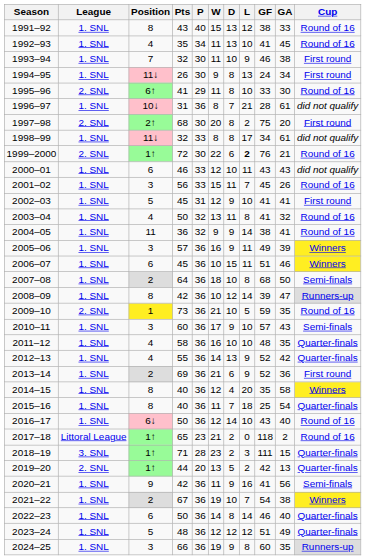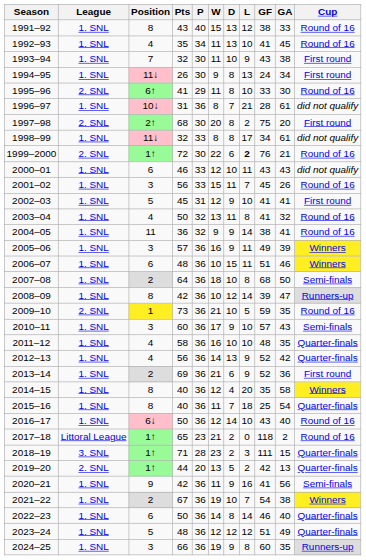 <table class="wikitable sortable" style="text-align: center;">
 <tr>
 <th>Season</th>
 <th>League</th>
 <th>Position</th>
 <th>Pts</th>
 <th>P</th>
 <th>W</th>
 <th>D</th>
 <th>L</th>
 <th>GF</th>
 <th>GA</th>
 <th><a href='#'>Cup</a></th>
 </tr>
 <tr>
 <td>1991–92</td>
 <td><a href='#'>1. SNL</a></td>
 <td>8</td>
 <td>43</td>
 <td>40</td>
 <td>15</td>
 <td>13</td>
 <td>12</td>
 <td>38</td>
 <td>33</td>
 <td><a href='#'>Round of 16</a></td>
 </tr>
 <tr>
 <td>1992–93</td>
 <td><a href='#'>1. SNL</a></td>
 <td>4</td>
 <td>35</td>
 <td>34</td>
 <td>11</td>
 <td>13</td>
 <td>10</td>
 <td>41</td>
 <td>45</td>
 <td><a href='#'>Round of 16</a></td>
 </tr>
 <tr>
 <td>1993–94</td>
 <td><a href='#'>1. SNL</a></td>
 <td>7</td>
 <td>32</td>
 <td>30</td>
 <td>11</td>
 <td>10</td>
 <td>9</td>
-<td>46</td>
+<td>43</td>
 <td>38</td>
 <td><a href='#'>First round</a></td>
 </tr>
 <tr>
 <td>1994–95</td>
 <td><a href='#'>1. SNL</a></td>
 <td bgcolor=pink>11↓</td>
 <td>26</td>
 <td>30</td>
 <td>9</td>
 <td>8</td>
 <td>13</td>
 <td>24</td>
 <td>34</td>
 <td><a href='#'>First round</a></td>
 </tr>
 <tr>
 <td>1995–96</td>
 <td><a href='#'>2. SNL</a></td>
 <td bgcolor=palegreen>6↑</td>
 <td>41</td>
 <td>29</td>
 <td>11</td>
 <td>8</td>
 <td>10</td>
 <td>33</td>
 <td>30</td>
 <td><a href='#'>Round of 16</a></td>
 </tr>
 <tr>
 <td>1996–97</td>
 <td><a href='#'>1. SNL</a></td>
 <td bgcolor=pink>10↓</td>
 <td>31</td>
 <td>36</td>
 <td>8</td>
 <td>7</td>
 <td>21</td>
 <td>28</td>
 <td>61</td>
 <td><em>did not qualify</em></td>
 </tr>
 <tr>
 <td>1997–98</td>
 <td><a href='#'>2. SNL</a></td>
 <td bgcolor=palegreen>2↑</td>
 <td>68</td>
 <td>30</td>
 <td>20</td>
 <td>8</td>
 <td>2</td>
 <td>75</td>
 <td>20</td>
 <td><a href='#'>First round</a></td>
 </tr>
 <tr>
 <td>1998–99</td>
 <td><a href='#'>1. SNL</a></td>
 <td bgcolor=pink>11↓</td>
 <td>32</td>
 <td>33</td>
 <td>8</td>
 <td>8</td>
 <td>17</td>
 <td>34</td>
 <td>61</td>
 <td><em>did not qualify</em></td>
 </tr>
 <tr>
 <td>1999–2000</td>
 <td><a href='#'>2. SNL</a></td>
 <td bgcolor=palegreen>1↑</td>
 <td>72</td>
 <td>30</td>
 <td>22</td>
 <td>6</td>
 <td><strong>2</strong></td>
 <td>76</td>
 <td>21</td>
 <td><a href='#'>Round of 16</a></td>
 </tr>
 <tr>
 <td>2000–01</td>
 <td><a href='#'>1. SNL</a></td>
 <td>6</td>
 <td>46</td>
 <td>33</td>
 <td>12</td>
 <td>10</td>
 <td>11</td>
 <td>43</td>
 <td>43</td>
 <td><em>did not qualify</em></td>
 </tr>
 <tr>
 <td>2001–02</td>
 <td><a href='#'>1. SNL</a></td>
 <td>3</td>
 <td>56</td>
 <td>33</td>
 <td>15</td>
 <td>11</td>
 <td>7</td>
 <td>45</td>
 <td>26</td>
 <td><a href='#'>Round of 16</a></td>
 </tr>
 <tr>
 <td>2002–03</td>
 <td><a href='#'>1. SNL</a></td>
 <td>5</td>
 <td>45</td>
 <td>31</td>
 <td>12</td>
 <td>9</td>
 <td>10</td>
 <td>41</td>
 <td>41</td>
 <td><a href='#'>First round</a></td>
 </tr>
 <tr>
 <td>2003–04</td>
 <td><a href='#'>1. SNL</a></td>
 <td>4</td>
 <td>50</td>
 <td>32</td>
 <td>13</td>
 <td>11</td>
 <td>8</td>
 <td>41</td>
 <td>32</td>
 <td><a href='#'>Round of 16</a></td>
 </tr>
 <tr>
 <td>2004–05</td>
 <td><a href='#'>1. SNL</a></td>
 <td>11</td>
 <td>36</td>
 <td>32</td>
 <td>9</td>
 <td>9</td>
 <td>14</td>
 <td>38</td>
 <td>41</td>
 <td><a href='#'>Round of 16</a></td>
 </tr>
 <tr>
 <td>2005–06</td>
 <td><a href='#'>1. SNL</a></td>
 <td>3</td>
 <td>57</td>
 <td>36</td>
 <td>16</td>
 <td>9</td>
 <td>11</td>
 <td>49</td>
 <td>39</td>
 <td bgcolor=#FE2><a href='#'>Winners</a></td>
 </tr>
 <tr>
 <td>2006–07</td>
 <td><a href='#'>1. SNL</a></td>
 <td>6</td>
-<td>45</td>
+<td>48</td>
 <td>36</td>
 <td>10</td>
 <td>15</td>
 <td>11</td>
 <td>51</td>
 <td>46</td>
 <td bgcolor=#FE2><a href='#'>Winners</a></td>
 </tr>
 <tr>
 <td>2007–08</td>
 <td><a href='#'>1. SNL</a></td>
 <td style="background-color:#DDD">2</td>
 <td>64</td>
 <td>36</td>
 <td>18</td>
 <td>10</td>
 <td>8</td>
 <td>68</td>
 <td>50</td>
 <td><a href='#'>Semi-finals</a></td>
 </tr>
 <tr>
 <td>2008–09</td>
 <td><a href='#'>1. SNL</a></td>
 <td>8</td>
 <td>42</td>
 <td>36</td>
 <td>10</td>
 <td>12</td>
 <td>14</td>
 <td>39</td>
 <td>47</td>
 <td style="background-color:#DDD"><a href='#'>Runners-up</a></td>
 </tr>
 <tr>
 <td>2009–10</td>
 <td><a href='#'>2. SNL</a></td>
 <td bgcolor=#FE2>1</td>
 <td>73</td>
 <td>36</td>
 <td>21</td>
 <td>10</td>
 <td>5</td>
 <td>59</td>
 <td>35</td>
 <td><a href='#'>Round of 16</a></td>
 </tr>
 <tr>
 <td>2010–11</td>
 <td><a href='#'>1. SNL</a></td>
 <td>3</td>
 <td>60</td>
 <td>36</td>
 <td>17</td>
 <td>9</td>
 <td>10</td>
 <td>57</td>
 <td>43</td>
 <td><a href='#'>Semi-finals</a></td>
 </tr>
 <tr>
 <td>2011–12</td>
 <td><a href='#'>1. SNL</a></td>
 <td>4</td>
 <td>58</td>
 <td>36</td>
 <td>16</td>
 <td>10</td>
 <td>10</td>
 <td>48</td>
 <td>35</td>
 <td><a href='#'>Quarter-finals</a></td>
 </tr>
 <tr>
 <td>2012–13</td>
 <td><a href='#'>1. SNL</a></td>
 <td>4</td>
-<td>55</td>
+<td>56</td>
 <td>36</td>
 <td>14</td>
 <td>13</td>
 <td>9</td>
 <td>52</td>
 <td>42</td>
 <td><a href='#'>Quarter-finals</a></td>
 </tr>
 <tr>
 <td>2013–14</td>
 <td><a href='#'>1. SNL</a></td>
 <td style="background-color:#DDD">2</td>
 <td>69</td>
 <td>36</td>
 <td>21</td>
 <td>6</td>
 <td>9</td>
 <td>52</td>
 <td>36</td>
 <td><a href='#'>First round</a></td>
 </tr>
 <tr>
 <td>2014–15</td>
 <td><a href='#'>1. SNL</a></td>
 <td>8</td>
 <td>40</td>
 <td>36</td>
 <td>12</td>
 <td>4</td>
 <td>20</td>
 <td>35</td>
 <td>58</td>
 <td bgcolor=#FE2><a href='#'>Winners</a></td>
 </tr>
 <tr>
 <td>2015–16</td>
 <td><a href='#'>1. SNL</a></td>
 <td>8</td>
 <td>40</td>
 <td>36</td>
 <td>11</td>
 <td>7</td>
 <td>18</td>
 <td>25</td>
 <td>54</td>
 <td><a href='#'>Quarter-finals</a></td>
 </tr>
 <tr>
 <td>2016–17</td>
 <td><a href='#'>1. SNL</a></td>
 <td bgcolor=pink>6↓</td>
 <td>50</td>
 <td>36</td>
 <td>12</td>
 <td>14</td>
 <td>10</td>
 <td>43</td>
 <td>40</td>
 <td><a href='#'>Round of 16</a></td>
 </tr>
 <tr>
 <td>2017–18</td>
 <td><a href='#'>Littoral League</a></td>
 <td bgcolor=palegreen>1↑</td>
 <td>65</td>
 <td>23</td>
 <td>21</td>
 <td>2</td>
 <td>0</td>
 <td>118</td>
 <td>2</td>
 <td><a href='#'>Round of 16</a></td>
 </tr>
 <tr>
 <td>2018–19</td>
 <td><a href='#'>3. SNL</a></td>
 <td bgcolor=palegreen>1↑</td>
 <td>71</td>
 <td>28</td>
 <td>23</td>
 <td>2</td>
 <td>3</td>
 <td>111</td>
 <td>15</td>
 <td><a href='#'>Quarter-finals</a></td>
 </tr>
 <tr>
 <td>2019–20</td>
 <td><a href='#'>2. SNL</a></td>
 <td bgcolor=palegreen>1↑</td>
 <td>44</td>
 <td>20</td>
 <td>13</td>
 <td>5</td>
 <td>2</td>
 <td>42</td>
 <td>13</td>
 <td><a href='#'>Quarter-finals</a></td>
 </tr>
 <tr>
 <td>2020–21</td>
 <td><a href='#'>1. SNL</a></td>
 <td>9</td>
 <td>42</td>
 <td>36</td>
 <td>11</td>
 <td>9</td>
 <td>16</td>
 <td>41</td>
 <td>56</td>
 <td><a href='#'>Semi-finals</a></td>
 </tr>
 <tr>
 <td>2021–22</td>
 <td><a href='#'>1. SNL</a></td>
 <td style="background-color:#DDD">2</td>
 <td>67</td>
 <td>36</td>
 <td>19</td>
 <td>10</td>
 <td>7</td>
 <td>54</td>
 <td>38</td>
 <td bgcolor=#FE2><a href='#'>Winners</a></td>
 </tr>
 <tr>
 <td>2022–23</td>
 <td><a href='#'>1. SNL</a></td>
 <td>6</td>
 <td>50</td>
 <td>36</td>
 <td>14</td>
 <td>8</td>
 <td>14</td>
 <td>46</td>
 <td>40</td>
 <td><a href='#'>Quarter-finals</a></td>
 </tr>
 <tr>
 <td>2023–24</td>
 <td><a href='#'>1. SNL</a></td>
 <td>5</td>
 <td>48</td>
 <td>36</td>
 <td>12</td>
 <td>12</td>
 <td>12</td>
 <td>51</td>
 <td>49</td>
 <td><a href='#'>Quarter-finals</a></td>
 </tr>
 <tr>
 <td>2024–25</td>
 <td><a href='#'>1. SNL</a></td>
 <td>3</td>
 <td>66</td>
 <td>36</td>
 <td>19</td>
 <td>9</td>
 <td>8</td>
 <td>60</td>
 <td>35</td>
 <td style="background-color:#DDD"><a href='#'>Runners-up</a></td>
 </tr>
 </table>
